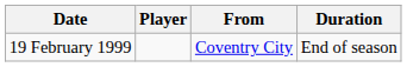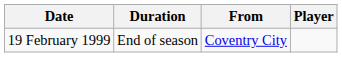 <table class="wikitable sortable" style="font-size:95%">
 <tr>
 <th>Date</th>
+<th>Duration</th>
+<th>From</th>
 <th>Player</th>
-<th>From</th>
-<th>Duration</th>
 </tr>
 <tr>
 <td>19 February 1999</td>
+<td>End of season</td>
+<td><a href='#'>Coventry City</a></td>
 <td> </td>
-<td><a href='#'>Coventry City</a></td>
-<td>End of season</td>
 </tr>
 </table>
